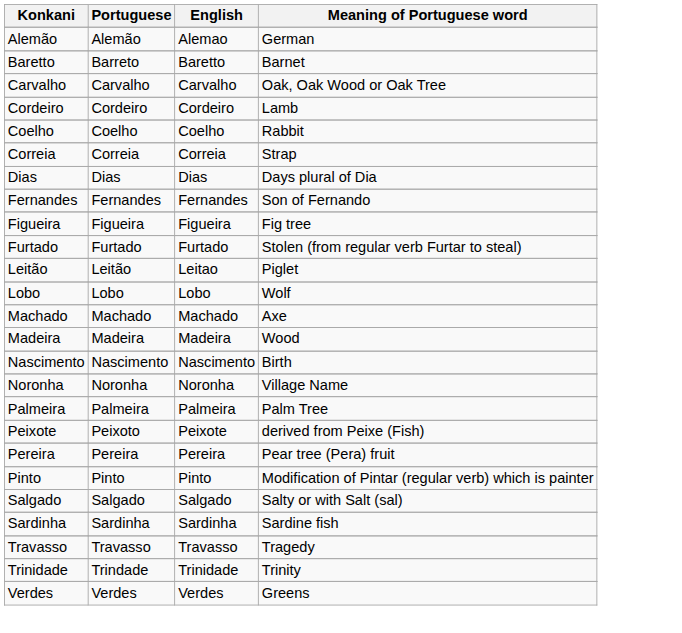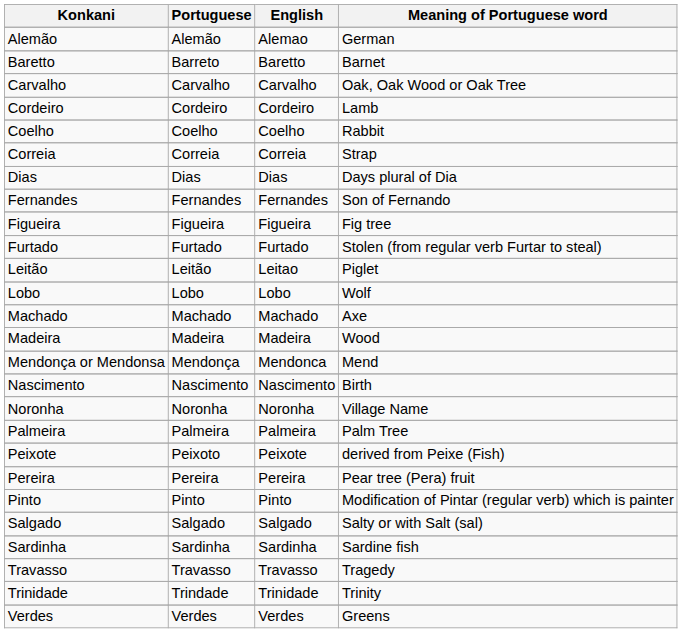 <table class="wikitable sortable">
 <tr>
 <th>Konkani</th>
 <th>Portuguese</th>
 <th>English</th>
 <th>Meaning of Portuguese word</th>
 </tr>
 <tr>
 </tr>
 <tr>
 <td>Alemão</td>
 <td>Alemão</td>
 <td>Alemao</td>
 <td>German</td>
 </tr>
 <tr>
 </tr>
 <tr>
 <td>Baretto</td>
 <td>Barreto</td>
 <td>Baretto</td>
 <td>Barnet</td>
 </tr>
 <tr>
 </tr>
 <tr>
 <td>Carvalho</td>
 <td>Carvalho</td>
 <td>Carvalho</td>
 <td>Oak, Oak Wood or Oak Tree</td>
 </tr>
 <tr>
 </tr>
 <tr>
 <td>Cordeiro</td>
 <td>Cordeiro</td>
 <td>Cordeiro</td>
 <td>Lamb</td>
 </tr>
 <tr>
 </tr>
 <tr>
 <td>Coelho</td>
 <td>Coelho</td>
 <td>Coelho</td>
 <td>Rabbit</td>
 </tr>
 <tr>
 </tr>
 <tr>
 <td>Correia</td>
 <td>Correia</td>
 <td>Correia</td>
 <td>Strap</td>
 </tr>
 <tr>
 </tr>
 <tr>
 <td>Dias</td>
 <td>Dias</td>
 <td>Dias</td>
 <td>Days plural of Dia</td>
 </tr>
 <tr>
 </tr>
 <tr>
 <td>Fernandes</td>
 <td>Fernandes</td>
 <td>Fernandes</td>
 <td>Son of Fernando</td>
 </tr>
 <tr>
 </tr>
 <tr>
 <td>Figueira</td>
 <td>Figueira</td>
 <td>Figueira</td>
 <td>Fig tree</td>
 </tr>
 <tr>
 </tr>
 <tr>
 <td>Furtado</td>
 <td>Furtado</td>
 <td>Furtado</td>
 <td>Stolen (from regular verb Furtar to steal)</td>
 </tr>
 <tr>
 </tr>
 <tr>
 <td>Leitão</td>
 <td>Leitão</td>
 <td>Leitao</td>
 <td>Piglet</td>
 </tr>
 <tr>
 </tr>
 <tr>
 <td>Lobo</td>
 <td>Lobo</td>
 <td>Lobo</td>
 <td>Wolf</td>
 </tr>
 <tr>
 </tr>
 <tr>
 <td>Machado</td>
 <td>Machado</td>
 <td>Machado</td>
 <td>Axe</td>
 </tr>
 <tr>
 </tr>
 <tr>
 <td>Madeira</td>
 <td>Madeira</td>
 <td>Madeira</td>
 <td>Wood</td>
 </tr>
 <tr>
 </tr>
 <tr>
+<td>Mendonça or Mendonsa</td>
+<td>Mendonça</td>
+<td>Mendonca</td>
+<td>Mend</td>
+</tr>
+<tr>
 </tr>
 <tr>
 <td>Nascimento</td>
 <td>Nascimento</td>
 <td>Nascimento</td>
 <td>Birth</td>
 </tr>
 <tr>
 </tr>
 <tr>
 <td>Noronha</td>
 <td>Noronha</td>
 <td>Noronha</td>
 <td>Village Name</td>
 </tr>
 <tr>
 </tr>
 <tr>
 <td>Palmeira</td>
 <td>Palmeira</td>
 <td>Palmeira</td>
 <td>Palm Tree</td>
 </tr>
 <tr>
 </tr>
 <tr>
 <td>Peixote</td>
 <td>Peixoto</td>
 <td>Peixote</td>
 <td>derived from Peixe (Fish)</td>
 </tr>
 <tr>
 </tr>
 <tr>
 <td>Pereira</td>
 <td>Pereira</td>
 <td>Pereira</td>
 <td>Pear tree (Pera) fruit</td>
 </tr>
 <tr>
 </tr>
 <tr>
 <td>Pinto</td>
 <td>Pinto</td>
 <td>Pinto</td>
 <td>Modification of Pintar (regular verb) which is painter</td>
 </tr>
 <tr>
 </tr>
 <tr>
 <td>Salgado</td>
 <td>Salgado</td>
 <td>Salgado</td>
 <td>Salty or with Salt (sal)</td>
 </tr>
 <tr>
 </tr>
 <tr>
 <td>Sardinha</td>
 <td>Sardinha</td>
 <td>Sardinha</td>
 <td>Sardine fish</td>
 </tr>
 <tr>
 </tr>
 <tr>
 <td>Travasso</td>
 <td>Travasso</td>
 <td>Travasso</td>
 <td>Tragedy</td>
 </tr>
 <tr>
 </tr>
 <tr>
 <td>Trinidade</td>
 <td>Trindade</td>
 <td>Trinidade</td>
 <td>Trinity</td>
 </tr>
 <tr>
 </tr>
 <tr>
 <td>Verdes</td>
 <td>Verdes</td>
 <td>Verdes</td>
 <td>Greens</td>
 </tr>
 </table>
